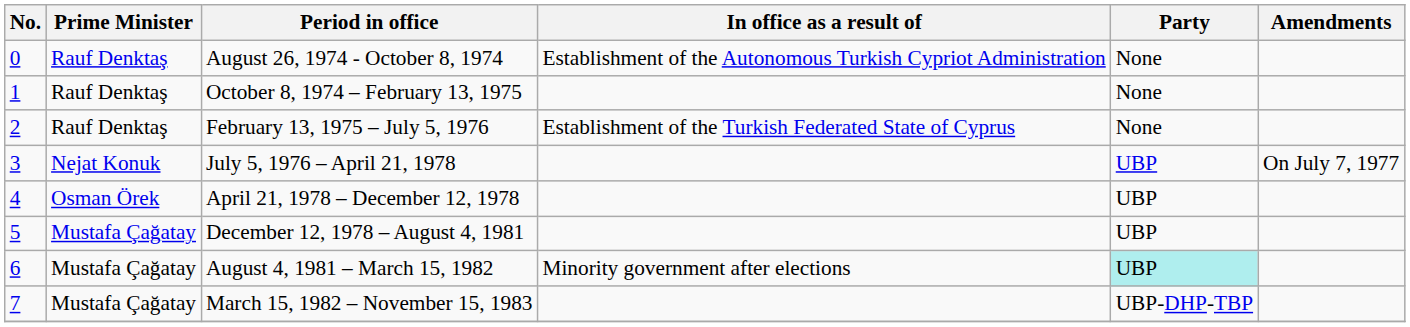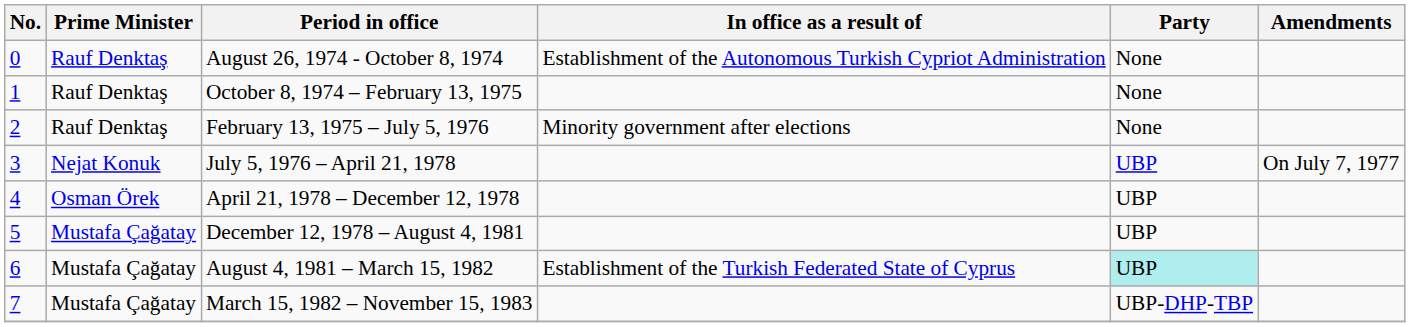 <table class="wikitable" style="font-size:90%;">
 <tr>
 <th>No.</th>
 <th>Prime Minister</th>
 <th>Period in office</th>
 <th>In office as a result of</th>
 <th>Party</th>
 <th>Amendments</th>
 </tr>
 <tr>
 <td><a href='#'>0</a></td>
 <td><a href='#'>Rauf Denktaş</a></td>
 <td>August 26, 1974 - October 8, 1974</td>
 <td>Establishment of the <a href='#'>Autonomous Turkish Cypriot Administration</a></td>
 <td>None</td>
 <td></td>
 </tr>
 <tr>
 <td><a href='#'>1</a></td>
 <td>Rauf Denktaş</td>
 <td>October 8, 1974 – February 13, 1975</td>
 <td></td>
 <td>None</td>
 <td></td>
 </tr>
 <tr>
 <td><a href='#'>2</a></td>
 <td>Rauf Denktaş</td>
 <td>February 13, 1975 – July 5, 1976</td>
-<td>Establishment of the <a href='#'>Turkish Federated State of Cyprus</a></td>
+<td>Minority government after elections</td>
 <td>None</td>
 <td></td>
 </tr>
 <tr>
 <td><a href='#'>3</a></td>
 <td><a href='#'>Nejat Konuk</a></td>
 <td>July 5, 1976 – April 21, 1978</td>
 <td></td>
 <td><a href='#'>UBP</a></td>
 <td>On July 7, 1977</td>
 </tr>
 <tr>
 <td><a href='#'>4</a></td>
 <td><a href='#'>Osman Örek</a></td>
 <td>April 21, 1978 – December 12, 1978</td>
 <td></td>
 <td>UBP</td>
 <td></td>
 </tr>
 <tr>
 <td><a href='#'>5</a></td>
 <td><a href='#'>Mustafa Çağatay</a></td>
 <td>December 12, 1978 – August 4, 1981</td>
 <td></td>
 <td>UBP</td>
 <td></td>
 </tr>
 <tr>
 <td><a href='#'>6</a></td>
 <td>Mustafa Çağatay</td>
 <td>August 4, 1981 – March 15, 1982</td>
-<td>Minority government after elections</td>
+<td>Establishment of the <a href='#'>Turkish Federated State of Cyprus</a></td>
 <td style="background: paleturquoise;">UBP</td>
 <td></td>
 </tr>
 <tr>
 <td><a href='#'>7</a></td>
 <td>Mustafa Çağatay</td>
 <td>March 15, 1982 – November 15, 1983</td>
 <td></td>
 <td>UBP-<a href='#'>DHP</a>-<a href='#'>TBP</a></td>
 <td></td>
 </tr>
 <tr>
 </tr>
 </table>
